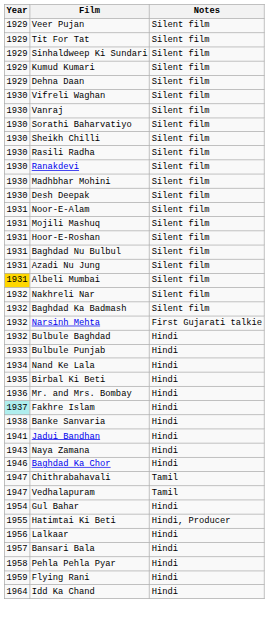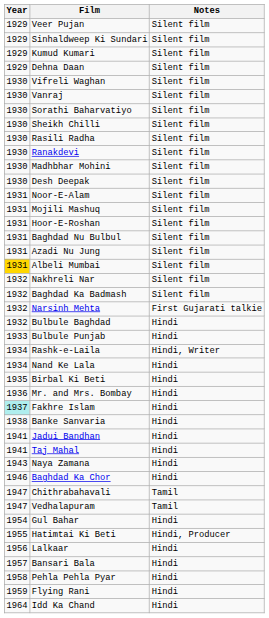 <table class="wikitable" style="font-size: 95%;">
 <tr>
 <th>Year</th>
 <th>Film</th>
 <th>Notes</th>
 </tr>
 <tr>
 <td>1929</td>
 <td>Veer Pujan</td>
-<td>Silent film</td>
-</tr>
-<tr>
-<td>1929</td>
-<td>Tit For Tat</td>
 <td>Silent film</td>
 </tr>
 <tr>
 <td>1929</td>
 <td>Sinhaldweep Ki Sundari</td>
 <td>Silent film</td>
 </tr>
 <tr>
 <td>1929</td>
 <td>Kumud Kumari</td>
 <td>Silent film</td>
 </tr>
 <tr>
 <td>1929</td>
 <td>Dehna Daan</td>
 <td>Silent film</td>
 </tr>
 <tr>
 <td>1930</td>
 <td>Vifreli Waghan</td>
 <td>Silent film</td>
 </tr>
 <tr>
 <td>1930</td>
 <td>Vanraj</td>
 <td>Silent film</td>
 </tr>
 <tr>
 <td>1930</td>
 <td>Sorathi Baharvatiyo</td>
 <td>Silent film</td>
 </tr>
 <tr>
 <td>1930</td>
 <td>Sheikh Chilli</td>
 <td>Silent film</td>
 </tr>
 <tr>
 <td>1930</td>
 <td>Rasili Radha</td>
 <td>Silent film</td>
 </tr>
 <tr>
 <td>1930</td>
 <td><a href='#'>Ranakdevi</a></td>
 <td>Silent film</td>
 </tr>
 <tr>
 <td>1930</td>
 <td>Madhbhar Mohini</td>
 <td>Silent film</td>
 </tr>
 <tr>
 <td>1930</td>
 <td>Desh Deepak</td>
 <td>Silent film</td>
 </tr>
 <tr>
 <td>1931</td>
 <td>Noor-E-Alam</td>
 <td>Silent film</td>
 </tr>
 <tr>
 <td>1931</td>
 <td>Mojili Mashuq</td>
 <td>Silent film</td>
 </tr>
 <tr>
 <td>1931</td>
 <td>Hoor-E-Roshan</td>
 <td>Silent film</td>
 </tr>
 <tr>
 <td>1931</td>
 <td>Baghdad Nu Bulbul</td>
 <td>Silent film</td>
 </tr>
 <tr>
 <td>1931</td>
 <td>Azadi Nu Jung</td>
 <td>Silent film</td>
 </tr>
 <tr>
 <td style="background: gold;">1931</td>
 <td>Albeli Mumbai</td>
 <td>Silent film</td>
 </tr>
 <tr>
 <td>1932</td>
 <td>Nakhreli Nar</td>
 <td>Silent film</td>
 </tr>
 <tr>
 <td>1932</td>
 <td>Baghdad Ka Badmash</td>
 <td>Silent film</td>
 </tr>
 <tr>
 <td>1932</td>
 <td><a href='#'>Narsinh Mehta</a></td>
 <td>First Gujarati talkie</td>
 </tr>
 <tr>
 <td>1932</td>
 <td>Bulbule Baghdad</td>
 <td>Hindi</td>
 </tr>
 <tr>
 <td>1933</td>
 <td>Bulbule Punjab</td>
 <td>Hindi</td>
 </tr>
 <tr>
 <td>1934</td>
+<td>Rashk-e-Laila</td>
+<td>Hindi, Writer</td>
+</tr>
+<tr>
+<td>1934</td>
 <td>Nand Ke Lala</td>
 <td>Hindi</td>
 </tr>
 <tr>
 <td>1935</td>
 <td>Birbal Ki Beti</td>
 <td>Hindi</td>
 </tr>
 <tr>
 <td>1936</td>
 <td>Mr. and Mrs. Bombay</td>
 <td>Hindi</td>
 </tr>
 <tr>
 <td style="background: paleturquoise;">1937</td>
 <td>Fakhre Islam</td>
 <td>Hindi</td>
 </tr>
 <tr>
 <td>1938</td>
 <td>Banke Sanvaria</td>
 <td>Hindi</td>
 </tr>
 <tr>
 <td>1941</td>
 <td><a href='#'>Jadui Bandhan</a></td>
+<td>Hindi</td>
+</tr>
+<tr>
+<td>1941</td>
+<td><a href='#'>Taj Mahal</a></td>
 <td>Hindi</td>
 </tr>
 <tr>
 <td>1943</td>
 <td>Naya Zamana</td>
 <td>Hindi</td>
 </tr>
 <tr>
 <td>1946</td>
 <td><a href='#'>Baghdad Ka Chor</a></td>
 <td>Hindi</td>
 </tr>
 <tr>
 <td>1947</td>
 <td>Chithrabahavali</td>
 <td>Tamil</td>
 </tr>
 <tr>
 <td>1947</td>
 <td>Vedhalapuram</td>
 <td>Tamil</td>
 </tr>
 <tr>
 <td>1954</td>
 <td>Gul Bahar</td>
 <td>Hindi</td>
 </tr>
 <tr>
 <td>1955</td>
 <td>Hatimtai Ki Beti</td>
 <td>Hindi, Producer</td>
 </tr>
 <tr>
 <td>1956</td>
 <td>Lalkaar</td>
 <td>Hindi</td>
 </tr>
 <tr>
 <td>1957</td>
 <td>Bansari Bala</td>
 <td>Hindi</td>
 </tr>
 <tr>
 <td>1958</td>
 <td>Pehla Pehla Pyar</td>
 <td>Hindi</td>
 </tr>
 <tr>
 <td>1959</td>
 <td>Flying Rani</td>
 <td>Hindi</td>
 </tr>
 <tr>
 <td>1964</td>
 <td>Idd Ka Chand</td>
 <td>Hindi</td>
 </tr>
 </table>
